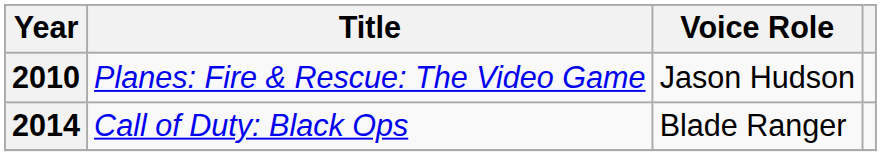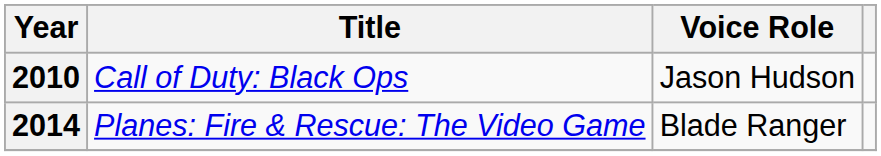 <table class="wikitable plainrowheaders sortable" style="margin-right: 0;">
 <tr>
 <th scope="col">Year</th>
 <th scope="col">Title</th>
 <th scope="col">Voice Role</th>
 <th scope="col" class="unsortable"></th>
 </tr>
 <tr>
 <th scope="row">2010</th>
-<td><em><a href='#'>Planes: Fire & Rescue: The Video Game</a></em></td>
+<td><em><a href='#'>Call of Duty: Black Ops</a></em></td>
 <td>Jason Hudson</td>
 <td style="text-align: center;"></td>
 </tr>
 <tr>
 <th scope="row">2014</th>
-<td><em><a href='#'>Call of Duty: Black Ops</a></em></td>
+<td><em><a href='#'>Planes: Fire & Rescue: The Video Game</a></em></td>
 <td>Blade Ranger</td>
 <td style="text-align: center;"></td>
 </tr>
 <tr>
 </tr>
 </table>
